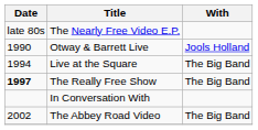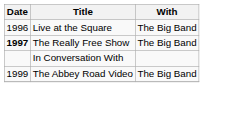 <table class="wikitable">
 <tr>
 <th>Date</th>
 <th>Title</th>
 <th>With</th>
 </tr>
 <tr>
-<td>late 80s</td>
-<td>The <a href='#'>Nearly Free Video E.P.</a></td>
-<td></td>
-</tr>
-<tr>
-<td>1990</td>
-<td>Otway & Barrett Live</td>
-<td><a href='#'>Jools Holland</a></td>
-</tr>
-<tr>
-<td>1994</td>
+<td>1996</td>
 <td>Live at the Square</td>
 <td>The Big Band</td>
 </tr>
 <tr>
 <td><strong>1997</strong></td>
 <td>The Really Free Show</td>
 <td>The Big Band</td>
 </tr>
 <tr>
 <td></td>
 <td>In Conversation With</td>
 <td></td>
 </tr>
 <tr>
-<td>2002</td>
+<td>1999</td>
 <td>The Abbey Road Video</td>
 <td>The Big Band</td>
 </tr>
 <tr>
 </tr>
 </table>
